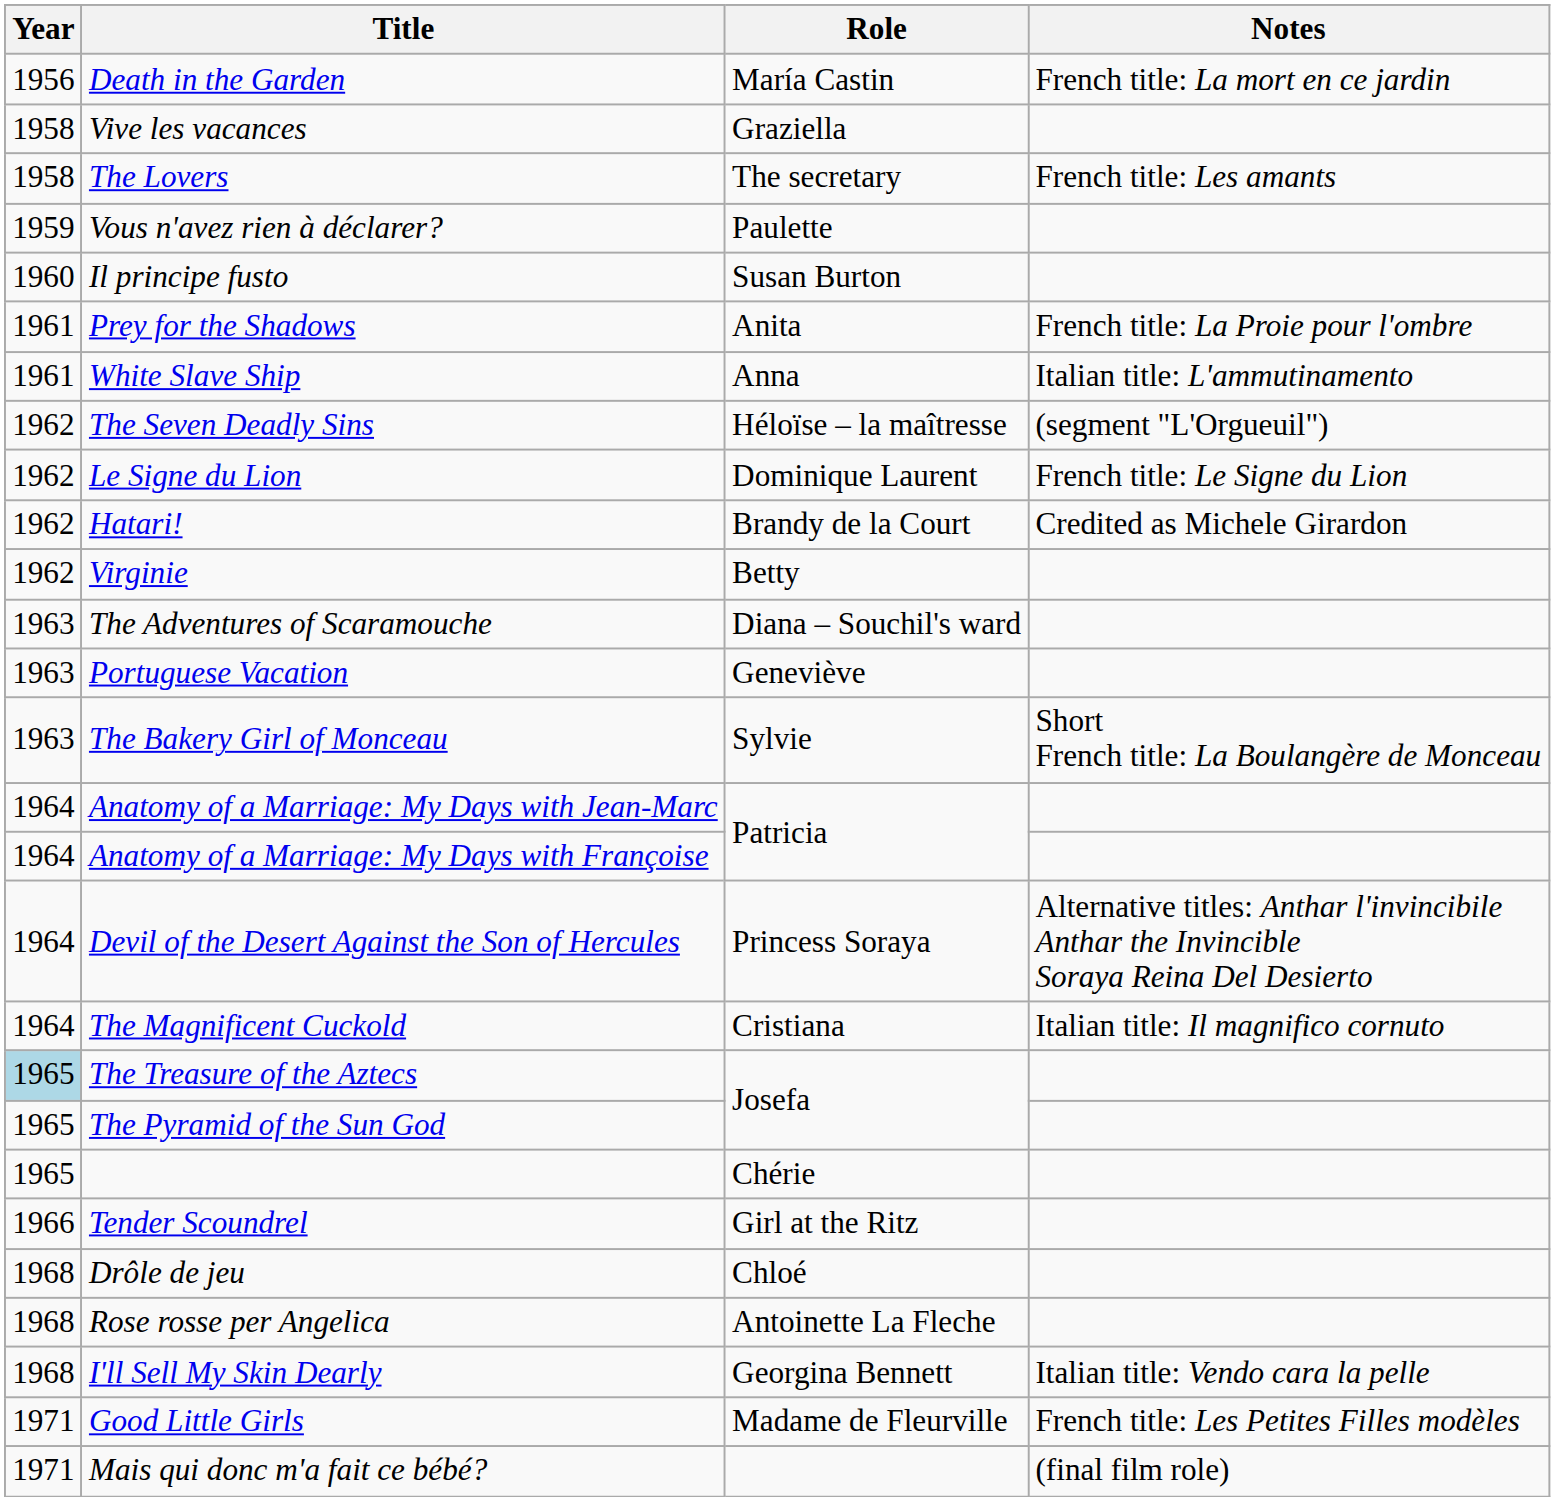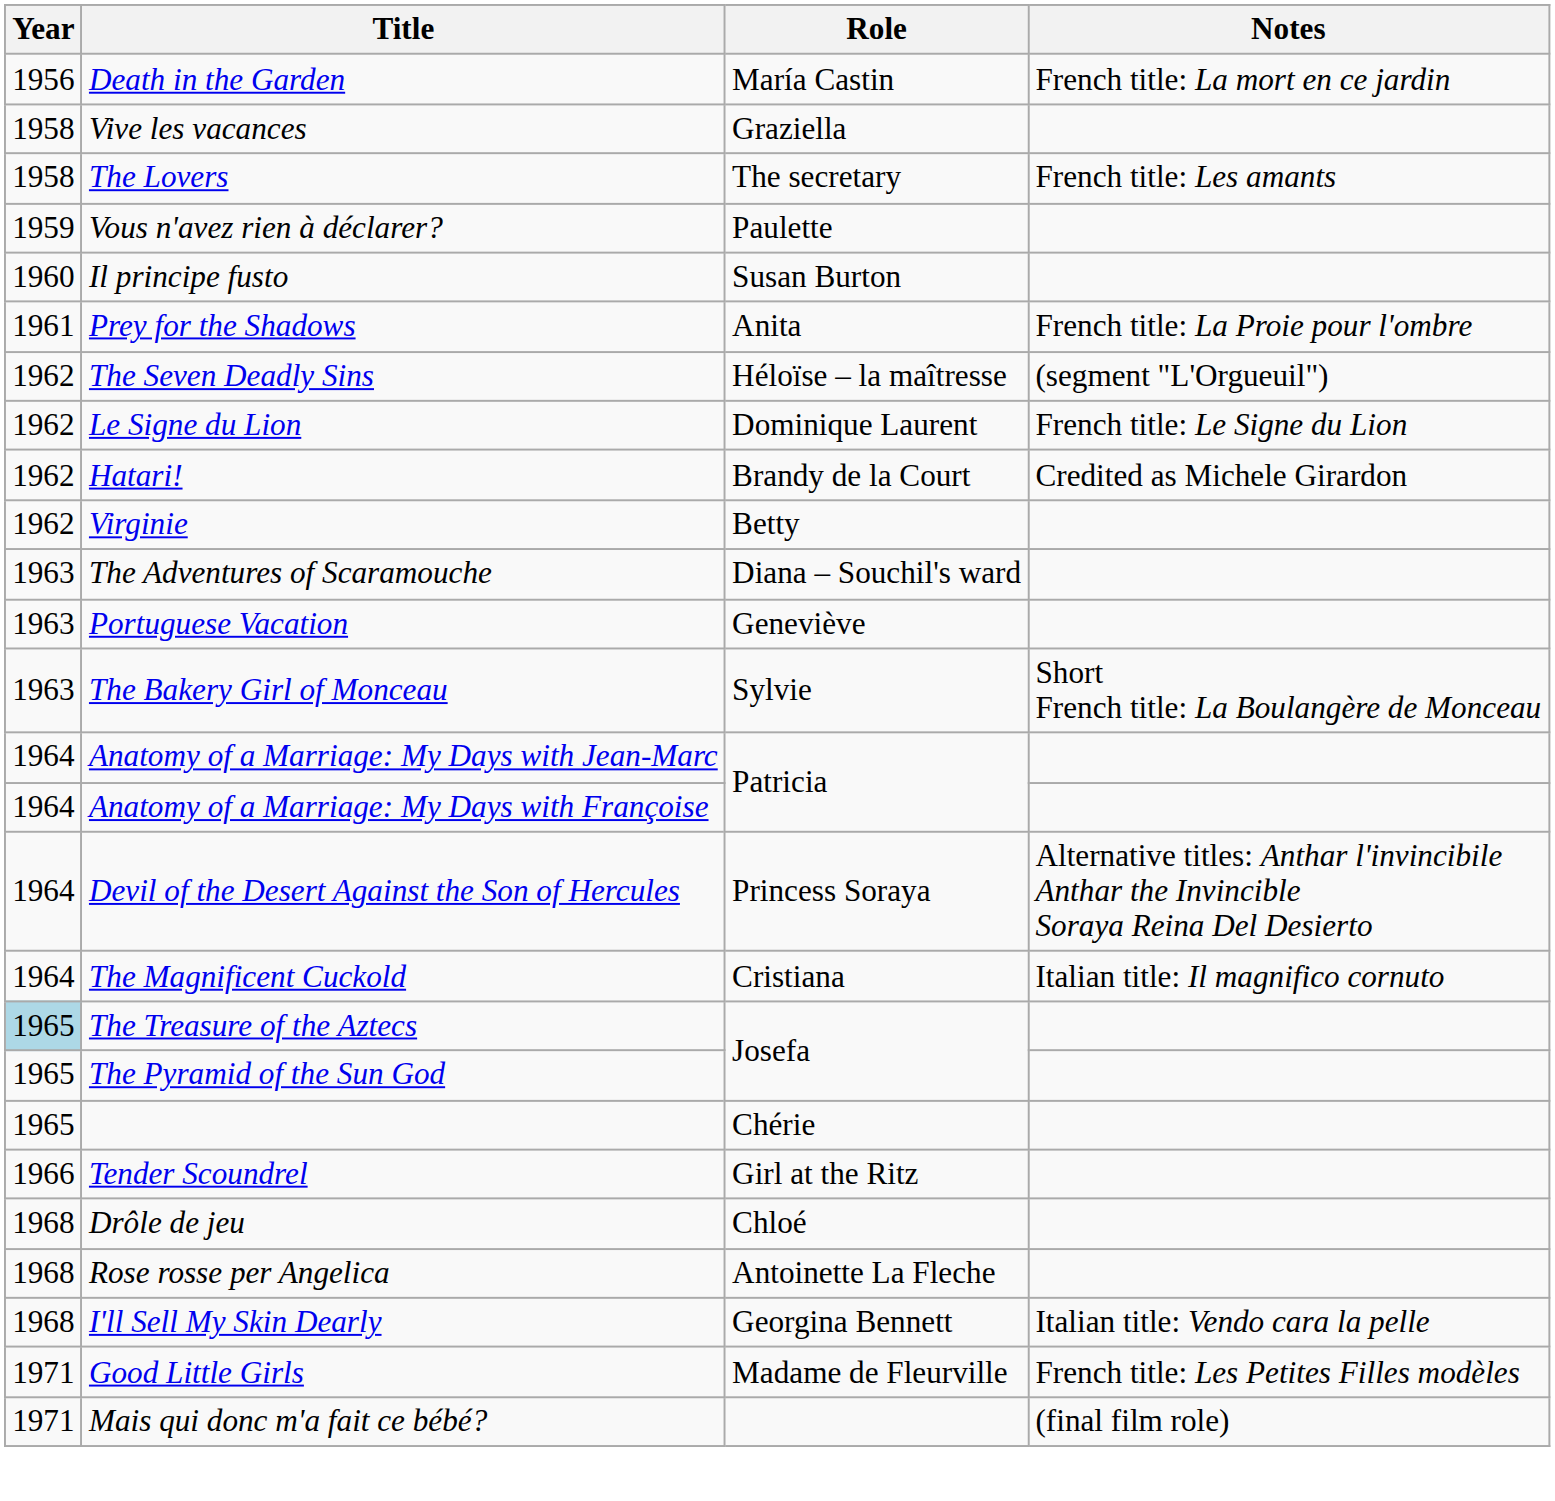 <table class="wikitable sortable">
 <tr>
 <th>Year</th>
 <th>Title</th>
 <th>Role</th>
 <th class="unsortable">Notes</th>
 </tr>
 <tr>
 <td>1956</td>
 <td><em><a href='#'>Death in the Garden</a></em></td>
 <td>María Castin</td>
 <td>French title: <em>La mort en ce jardin</em></td>
 </tr>
 <tr>
 <td>1958</td>
 <td><em>Vive les vacances</em></td>
 <td>Graziella</td>
 <td></td>
 </tr>
 <tr>
 <td>1958</td>
 <td><em><a href='#'>The Lovers</a></em></td>
 <td>The secretary</td>
 <td>French title: <em>Les amants</em></td>
 </tr>
 <tr>
 <td>1959</td>
 <td><em>Vous n'avez rien à déclarer?</em></td>
 <td>Paulette</td>
 <td></td>
 </tr>
 <tr>
 <td>1960</td>
 <td><em>Il principe fusto</em></td>
 <td>Susan Burton</td>
 <td></td>
 </tr>
 <tr>
 <td>1961</td>
 <td><em><a href='#'>Prey for the Shadows</a></em></td>
 <td>Anita</td>
 <td>French title: <em>La Proie pour l'ombre</em></td>
-</tr>
-<tr>
-<td>1961</td>
-<td><em><a href='#'>White Slave Ship</a></em></td>
-<td>Anna</td>
-<td>Italian title: <em>L'ammutinamento</em></td>
 </tr>
 <tr>
 <td>1962</td>
 <td><em><a href='#'>The Seven Deadly Sins</a></em></td>
 <td>Héloïse – la maîtresse</td>
 <td>(segment "L'Orgueuil")</td>
 </tr>
 <tr>
 <td>1962</td>
 <td><em><a href='#'>Le Signe du Lion</a></em></td>
 <td>Dominique Laurent</td>
 <td>French title: <em>Le Signe du Lion</em></td>
 </tr>
 <tr>
 <td>1962</td>
 <td><em><a href='#'>Hatari!</a></em></td>
 <td>Brandy de la Court</td>
 <td>Credited as Michele Girardon</td>
 </tr>
 <tr>
 <td>1962</td>
 <td><em><a href='#'>Virginie</a></em></td>
 <td>Betty</td>
 <td></td>
 </tr>
 <tr>
 <td>1963</td>
 <td><em>The Adventures of Scaramouche</em></td>
 <td>Diana – Souchil's ward</td>
 <td></td>
 </tr>
 <tr>
 <td>1963</td>
 <td><em><a href='#'>Portuguese Vacation</a></em></td>
 <td>Geneviève</td>
 <td></td>
 </tr>
 <tr>
 <td>1963</td>
 <td><em><a href='#'>The Bakery Girl of Monceau</a></em></td>
 <td>Sylvie</td>
 <td>Short<br>French title: <em>La Boulangère de Monceau</em></td>
 </tr>
 <tr>
 <td>1964</td>
 <td><em><a href='#'>Anatomy of a Marriage: My Days with Jean-Marc</a></em></td>
 <td rowspan="2">Patricia</td>
 <td></td>
 </tr>
 <tr>
 <td>1964</td>
 <td><em><a href='#'>Anatomy of a Marriage: My Days with Françoise</a></em></td>
 <td></td>
 </tr>
 <tr>
 <td>1964</td>
 <td><em><a href='#'>Devil of the Desert Against the Son of Hercules</a></em></td>
 <td>Princess Soraya</td>
 <td>Alternative titles: <em>Anthar l'invincibile</em><br><em>Anthar the Invincible</em><br><em>Soraya Reina Del Desierto</em></td>
 </tr>
 <tr>
 <td>1964</td>
 <td><em><a href='#'>The Magnificent Cuckold</a></em></td>
 <td>Cristiana</td>
 <td>Italian title: <em>Il magnifico cornuto</em></td>
 </tr>
 <tr>
 <td style="background: lightblue;">1965</td>
 <td><em><a href='#'>The Treasure of the Aztecs</a></em></td>
 <td rowspan="2">Josefa</td>
 <td></td>
 </tr>
 <tr>
 <td>1965</td>
 <td><em><a href='#'>The Pyramid of the Sun God</a></em></td>
 <td></td>
 </tr>
 <tr>
 <td>1965</td>
 <td><em></em></td>
 <td>Chérie</td>
 <td></td>
 </tr>
 <tr>
 <td>1966</td>
 <td><em><a href='#'>Tender Scoundrel</a></em></td>
 <td>Girl at the Ritz</td>
 <td></td>
 </tr>
 <tr>
 <td>1968</td>
 <td><em>Drôle de jeu</em></td>
 <td>Chloé</td>
 <td></td>
 </tr>
 <tr>
 <td>1968</td>
 <td><em>Rose rosse per Angelica</em></td>
 <td>Antoinette La Fleche</td>
 <td></td>
 </tr>
 <tr>
 <td>1968</td>
 <td><em><a href='#'>I'll Sell My Skin Dearly</a></em></td>
 <td>Georgina Bennett</td>
 <td>Italian title: <em>Vendo cara la pelle</em></td>
 </tr>
 <tr>
 <td>1971</td>
 <td><em><a href='#'>Good Little Girls</a></em></td>
 <td>Madame de Fleurville</td>
 <td>French title: <em>Les Petites Filles modèles</em></td>
 </tr>
 <tr>
 <td>1971</td>
 <td><em>Mais qui donc m'a fait ce bébé?</em></td>
 <td></td>
 <td>(final film role)</td>
 </tr>
 </table>
